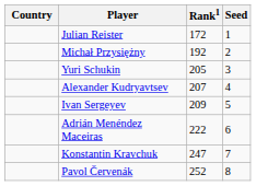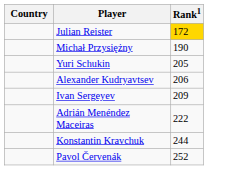 <table class="sortable wikitable">
 <tr>
 <th width="70">Country</th>
 <th width="175">Player</th>
 <th>Rank<sup>1</sup></th>
-<th>Seed</th>
 </tr>
 <tr>
 <td></td>
 <td><a href='#'>Julian Reister</a></td>
-<td>172</td>
-<td>1</td>
+<td style="background: gold;">172</td>
 </tr>
 <tr>
 <td></td>
 <td><a href='#'>Michał Przysiężny</a></td>
-<td>192</td>
-<td>2</td>
+<td>190</td>
 </tr>
 <tr>
 <td></td>
 <td><a href='#'>Yuri Schukin</a></td>
 <td>205</td>
-<td>3</td>
 </tr>
 <tr>
 <td></td>
 <td><a href='#'>Alexander Kudryavtsev</a></td>
-<td>207</td>
-<td>4</td>
+<td>206</td>
 </tr>
 <tr>
 <td></td>
 <td><a href='#'>Ivan Sergeyev</a></td>
 <td>209</td>
-<td>5</td>
 </tr>
 <tr>
 <td></td>
 <td><a href='#'>Adrián Menéndez Maceiras</a></td>
 <td>222</td>
-<td>6</td>
 </tr>
 <tr>
 <td></td>
 <td><a href='#'>Konstantin Kravchuk</a></td>
-<td>247</td>
-<td>7</td>
+<td>244</td>
 </tr>
 <tr>
 <td></td>
 <td><a href='#'>Pavol Červenák</a></td>
 <td>252</td>
-<td>8</td>
 </tr>
 </table>
